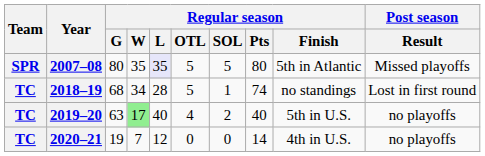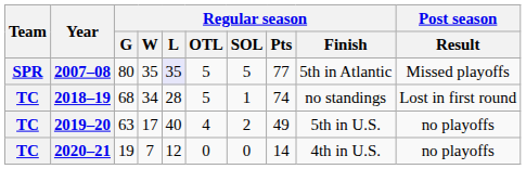 <table class="wikitable" style="font-size: 95%; text-align:center;">
 <tr>
 <th rowspan="2">Team</th>
 <th rowspan="2">Year</th>
 <th colspan="7"><a href='#'>Regular season</a></th>
 <th colspan="1"><a href='#'>Post season</a></th>
 </tr>
 <tr>
 <th>G</th>
 <th>W</th>
 <th>L</th>
 <th>OTL</th>
 <th>SOL</th>
 <th>Pts</th>
 <th>Finish</th>
 <th>Result</th>
 </tr>
 <tr>
 <th><a href='#'>SPR</a></th>
 <th><a href='#'>2007–08</a></th>
 <td>80</td>
 <td>35</td>
 <td style="background: lavender;">35</td>
 <td>5</td>
 <td>5</td>
-<td>80</td>
+<td>77</td>
 <td>5th in Atlantic</td>
 <td>Missed playoffs</td>
 </tr>
 <tr>
 <th><a href='#'>TC</a></th>
 <th><a href='#'>2018–19</a></th>
 <td>68</td>
 <td>34</td>
 <td>28</td>
 <td>5</td>
 <td>1</td>
 <td>74</td>
 <td>no standings</td>
 <td>Lost in first round</td>
 </tr>
 <tr>
 <th><a href='#'>TC</a></th>
 <th><a href='#'>2019–20</a></th>
 <td>63</td>
-<td style="background: lightgreen;">17</td>
+<td>17</td>
 <td>40</td>
 <td>4</td>
 <td>2</td>
-<td>40</td>
+<td>49</td>
 <td>5th in U.S.</td>
 <td>no playoffs</td>
 </tr>
 <tr>
 <th><a href='#'>TC</a></th>
 <th><a href='#'>2020–21</a></th>
 <td>19</td>
 <td>7</td>
 <td>12</td>
 <td>0</td>
 <td>0</td>
 <td>14</td>
 <td>4th in U.S.</td>
 <td>no playoffs</td>
 </tr>
 </table>
